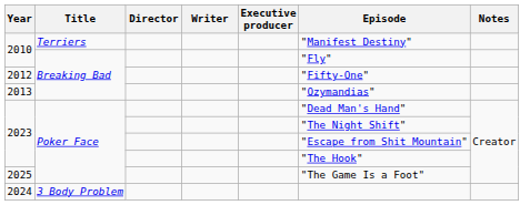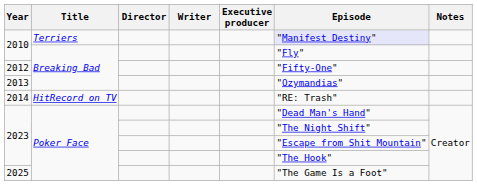 <table class="wikitable">
 <tr>
 <th>Year</th>
 <th>Title</th>
 <th width=65>Director</th>
 <th width=65>Writer</th>
 <th width=65>Executive producer</th>
 <th>Episode</th>
 <th>Notes</th>
 </tr>
 <tr>
 <td rowspan=2>2010</td>
 <td><em><a href='#'>Terriers</a></em></td>
 <td></td>
 <td></td>
 <td></td>
-<td>"<a href='#'>Manifest Destiny</a>"</td>
+<td style="background: lavender;">"<a href='#'>Manifest Destiny</a>"</td>
 <td></td>
 </tr>
 <tr>
 <td rowspan=3><em><a href='#'>Breaking Bad</a></em></td>
 <td></td>
 <td></td>
 <td></td>
 <td>"<a href='#'>Fly</a>"</td>
 <td></td>
 </tr>
 <tr>
 <td>2012</td>
 <td></td>
 <td></td>
 <td></td>
 <td>"<a href='#'>Fifty-One</a>"</td>
 <td></td>
 </tr>
 <tr>
 <td>2013</td>
 <td></td>
 <td></td>
 <td></td>
 <td>"<a href='#'>Ozymandias</a>"</td>
+<td></td>
+</tr>
+<tr>
+<td>2014</td>
+<td><em><a href='#'>HitRecord on TV</a></em></td>
+<td></td>
+<td></td>
+<td></td>
+<td>"RE: Trash"</td>
 <td></td>
 </tr>
 <tr>
 <td rowspan="4">2023</td>
 <td rowspan="5"><em><a href='#'>Poker Face</a></em></td>
 <td></td>
 <td></td>
 <td></td>
 <td>"<a href='#'>Dead Man's Hand</a>"</td>
 <td rowspan="5">Creator</td>
 </tr>
 <tr>
 <td></td>
 <td></td>
 <td></td>
 <td>"<a href='#'>The Night Shift</a>"</td>
 </tr>
 <tr>
 <td></td>
 <td></td>
 <td></td>
 <td>"<a href='#'>Escape from Shit Mountain</a>"</td>
 </tr>
 <tr>
 <td></td>
 <td></td>
 <td></td>
 <td>"<a href='#'>The Hook</a>"</td>
 </tr>
 <tr>
 <td>2025</td>
 <td></td>
 <td></td>
 <td></td>
 <td>"The Game Is a Foot"</td>
 </tr>
-<tr>
-<td>2024</td>
-<td><em><a href='#'>3 Body Problem</a></em></td>
-<td></td>
-<td></td>
-<td></td>
-<td></td>
-<td></td>
-</tr>
 </table>
